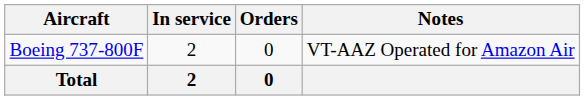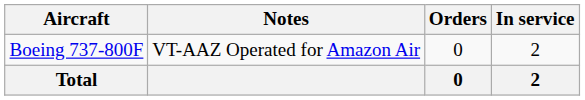 <table class="wikitable" style="text-align:center; margin:0.5em auto">
 <tr>
 <th>Aircraft</th>
+<th>Notes</th>
+<th>Orders</th>
 <th>In service</th>
-<th>Orders</th>
-<th>Notes</th>
 </tr>
 <tr>
 <td><a href='#'>Boeing 737-800F</a></td>
+<td>VT-AAZ Operated for <a href='#'>Amazon Air</a></td>
+<td>0</td>
 <td>2</td>
-<td>0</td>
-<td>VT-AAZ Operated for <a href='#'>Amazon Air</a></td>
 </tr>
 <tr>
 <th>Total</th>
+<th></th>
+<th>0</th>
 <th>2</th>
-<th>0</th>
-<th></th>
 </tr>
 </table>
